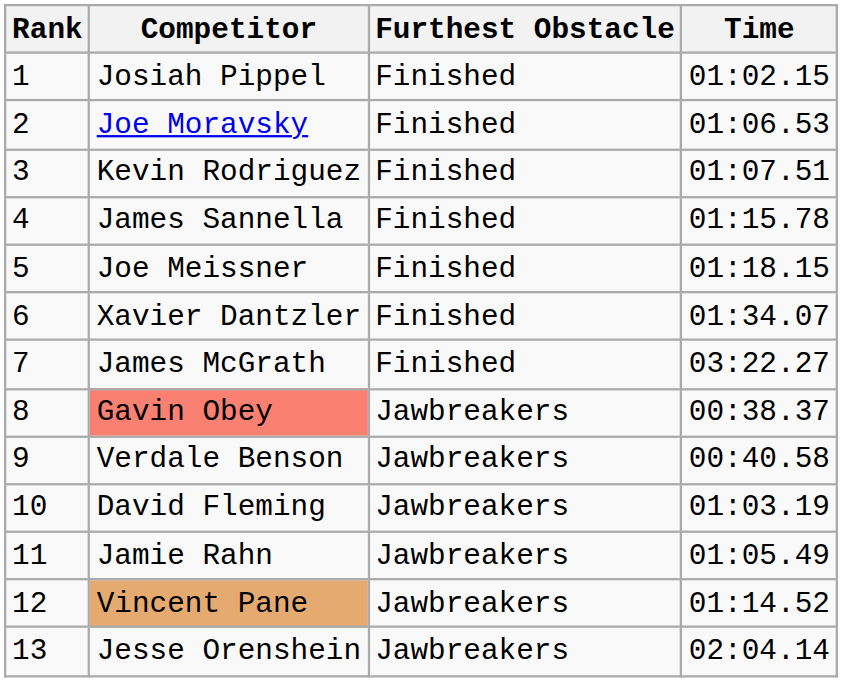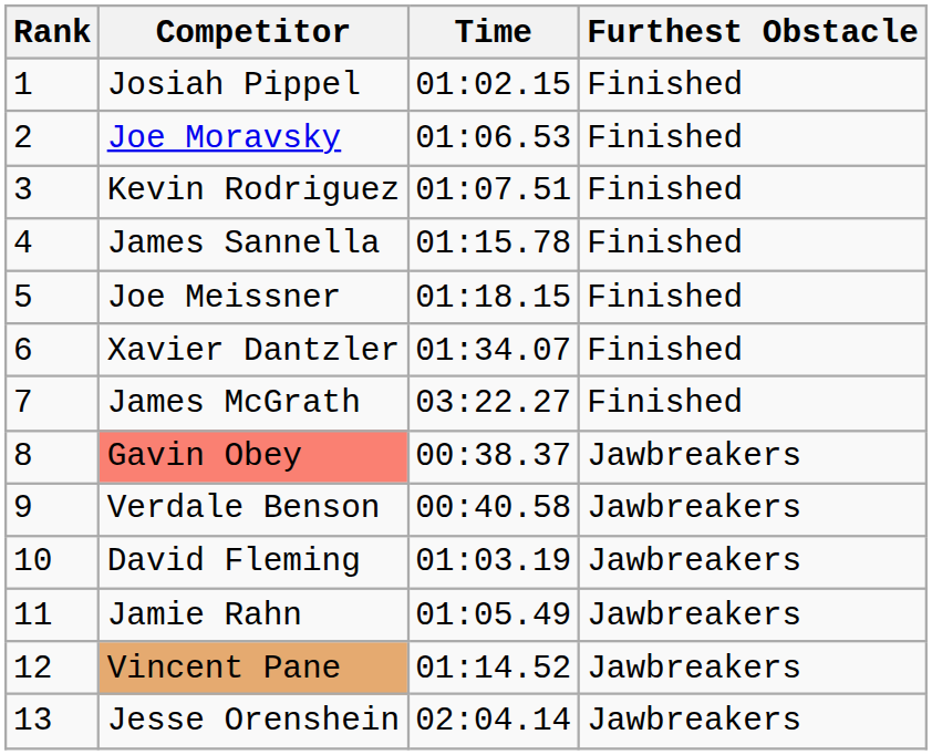 <table class="wikitable sortable mw-collapsible">
 <tr>
 <th width="5">Rank</th>
 <th>Competitor</th>
+<th>Time</th>
 <th>Furthest Obstacle</th>
-<th>Time</th>
 </tr>
 <tr>
 <td>1</td>
 <td>Josiah Pippel</td>
+<td>01:02.15</td>
 <td>Finished</td>
-<td>01:02.15</td>
 </tr>
 <tr>
 <td>2</td>
 <td><a href='#'>Joe Moravsky</a></td>
+<td>01:06.53</td>
 <td>Finished</td>
-<td>01:06.53</td>
 </tr>
 <tr>
 <td>3</td>
 <td>Kevin Rodriguez</td>
+<td>01:07.51</td>
 <td>Finished</td>
-<td>01:07.51</td>
 </tr>
 <tr>
 <td>4</td>
 <td>James Sannella</td>
+<td>01:15.78</td>
 <td>Finished</td>
-<td>01:15.78</td>
 </tr>
 <tr>
 <td>5</td>
 <td>Joe Meissner</td>
+<td>01:18.15</td>
 <td>Finished</td>
-<td>01:18.15</td>
 </tr>
 <tr>
 <td>6</td>
 <td>Xavier Dantzler</td>
+<td>01:34.07</td>
 <td>Finished</td>
-<td>01:34.07</td>
 </tr>
 <tr>
 <td>7</td>
 <td>James McGrath</td>
+<td>03:22.27</td>
 <td>Finished</td>
-<td>03:22.27</td>
 </tr>
 <tr>
 <td>8</td>
 <td style="background-color:#FA8072">Gavin Obey</td>
+<td>00:38.37</td>
 <td>Jawbreakers</td>
-<td>00:38.37</td>
 </tr>
 <tr>
 <td>9</td>
 <td>Verdale Benson</td>
+<td>00:40.58</td>
 <td>Jawbreakers</td>
-<td>00:40.58</td>
 </tr>
 <tr>
 <td>10</td>
 <td>David Fleming</td>
+<td>01:03.19</td>
 <td>Jawbreakers</td>
-<td>01:03.19</td>
 </tr>
 <tr>
 <td>11</td>
 <td>Jamie Rahn</td>
+<td>01:05.49</td>
 <td>Jawbreakers</td>
-<td>01:05.49</td>
 </tr>
 <tr>
 <td>12</td>
 <td style="background-color:#E5AA70">Vincent Pane</td>
+<td>01:14.52</td>
 <td>Jawbreakers</td>
-<td>01:14.52</td>
 </tr>
 <tr>
 <td>13</td>
 <td>Jesse Orenshein</td>
+<td>02:04.14</td>
 <td>Jawbreakers</td>
-<td>02:04.14</td>
 </tr>
 </table>
